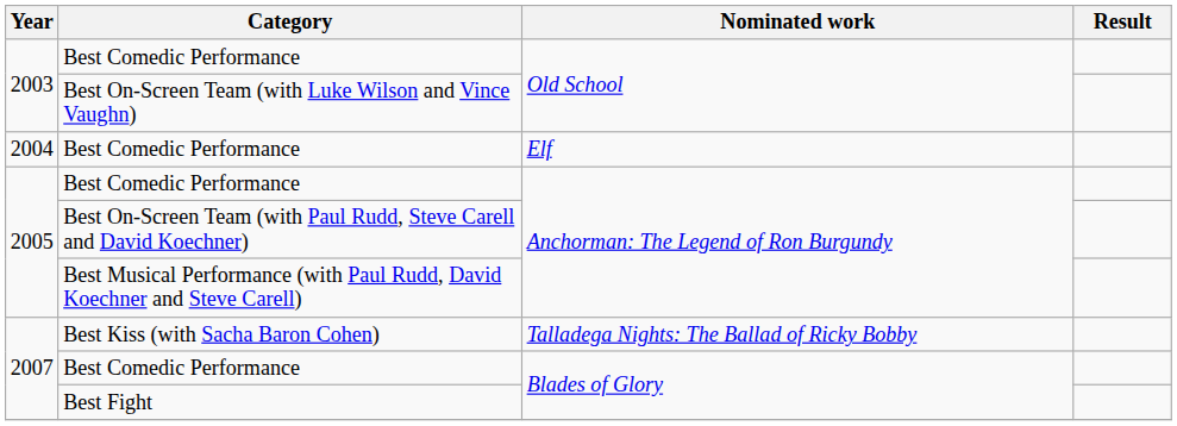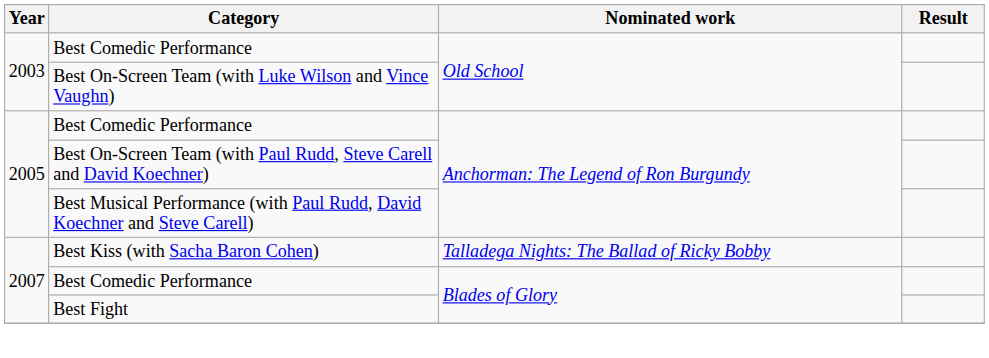 <table class=wikitable>
 <tr>
 <th scope="col" style="width:1em;">Year</th>
 <th scope="col" style="width:32em;">Category</th>
 <th scope="col" style="width:39em;">Nominated work</th>
 <th scope="col" style="width:5em;">Result</th>
 </tr>
 <tr>
 <td rowspan="2">2003</td>
 <td>Best Comedic Performance</td>
 <td rowspan="2"><em><a href='#'>Old School</a></em></td>
 <td></td>
 </tr>
 <tr>
 <td>Best On-Screen Team <span>(with <a href='#'>Luke Wilson</a> and <a href='#'>Vince Vaughn</a>)</span></td>
-<td></td>
-</tr>
-<tr>
-<td>2004</td>
-<td>Best Comedic Performance</td>
-<td><em><a href='#'>Elf</a></em></td>
 <td></td>
 </tr>
 <tr>
 <td rowspan="3">2005</td>
 <td>Best Comedic Performance</td>
 <td rowspan="3"><em><a href='#'>Anchorman: The Legend of Ron Burgundy</a></em></td>
 <td></td>
 </tr>
 <tr>
 <td>Best On-Screen Team <span>(with <a href='#'>Paul Rudd</a>, <a href='#'>Steve Carell</a> and <a href='#'>David Koechner</a>)</span></td>
 <td></td>
 </tr>
 <tr>
 <td>Best Musical Performance <span>(with <a href='#'>Paul Rudd</a>, <a href='#'>David Koechner</a> and <a href='#'>Steve Carell</a>)</span></td>
 <td></td>
 </tr>
 <tr>
 <td rowspan="3">2007</td>
 <td>Best Kiss <span>(with <a href='#'>Sacha Baron Cohen</a>)</span></td>
 <td><em><a href='#'>Talladega Nights: The Ballad of Ricky Bobby</a></em></td>
 <td></td>
 </tr>
 <tr>
 <td>Best Comedic Performance</td>
 <td rowspan="2"><em><a href='#'>Blades of Glory</a></em></td>
 <td></td>
 </tr>
 <tr>
 <td>Best Fight</td>
 <td></td>
 </tr>
 <tr>
 </tr>
 </table>
